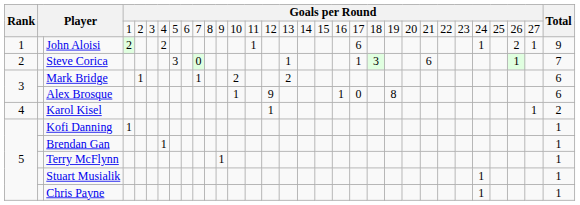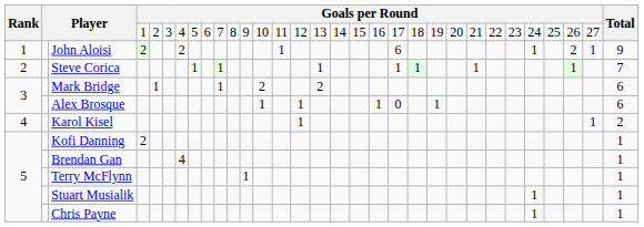 <table class="wikitable" style="text-align:center; line-height: 90%; font-size:90%;">
 <tr>
 <th rowspan="2">Rank</th>
 <th rowspan="2" colspan="2">Player</th>
 <th colspan="27">Goals per Round</th>
 <th rowspan="2">Total</th>
 </tr>
 <tr>
 <td>1</td>
 <td>2</td>
 <td>3</td>
 <td>4</td>
 <td>5</td>
 <td>6</td>
 <td>7</td>
 <td>8</td>
 <td>9</td>
 <td>10</td>
 <td>11</td>
 <td>12</td>
 <td>13</td>
 <td>14</td>
 <td>15</td>
 <td>16</td>
 <td>17</td>
 <td>18</td>
 <td>19</td>
 <td>20</td>
 <td>21</td>
 <td>22</td>
 <td>23</td>
 <td>24</td>
 <td>25</td>
 <td>26</td>
 <td>27</td>
 </tr>
 <tr>
 <td>1</td>
 <td></td>
 <td style="text-align:left;"><a href='#'>John Aloisi</a></td>
 <td style="background:#e0ffe0;">2</td>
 <td></td>
 <td></td>
 <td>2</td>
 <td></td>
 <td></td>
 <td></td>
 <td></td>
 <td></td>
 <td></td>
 <td>1</td>
 <td></td>
 <td></td>
 <td></td>
 <td></td>
 <td></td>
 <td>6</td>
 <td></td>
 <td></td>
 <td></td>
 <td></td>
 <td></td>
 <td></td>
 <td>1</td>
 <td></td>
 <td>2</td>
 <td>1</td>
 <td>9</td>
 </tr>
 <tr>
 <td>2</td>
 <td></td>
 <td style="text-align:left;"><a href='#'>Steve Corica</a></td>
 <td></td>
 <td></td>
 <td></td>
 <td></td>
-<td>3</td>
+<td>1</td>
 <td></td>
-<td style="background:#e0ffe0;">0</td>
+<td style="background:#e0ffe0;">1</td>
 <td></td>
 <td></td>
 <td></td>
 <td></td>
 <td></td>
 <td>1</td>
 <td></td>
 <td></td>
 <td></td>
 <td>1</td>
-<td style="background:#e0ffe0;">3</td>
+<td style="background:#e0ffe0;">1</td>
 <td></td>
 <td></td>
-<td>6</td>
+<td>1</td>
 <td></td>
 <td></td>
 <td></td>
 <td></td>
 <td style="background:#e0ffe0;">1</td>
 <td></td>
 <td>7</td>
 </tr>
 <tr>
 <td rowspan="2">3</td>
 <td></td>
 <td style="text-align:left;"><a href='#'>Mark Bridge</a></td>
 <td></td>
 <td>1</td>
 <td></td>
 <td></td>
 <td></td>
 <td></td>
 <td>1</td>
 <td></td>
 <td></td>
 <td>2</td>
 <td></td>
 <td></td>
 <td>2</td>
 <td></td>
 <td></td>
 <td></td>
 <td></td>
 <td></td>
 <td></td>
 <td></td>
 <td></td>
 <td></td>
 <td></td>
 <td></td>
 <td></td>
 <td></td>
 <td></td>
 <td>6</td>
 </tr>
 <tr>
 <td></td>
 <td style="text-align:left;"><a href='#'>Alex Brosque</a></td>
 <td></td>
 <td></td>
 <td></td>
 <td></td>
 <td></td>
 <td></td>
 <td></td>
 <td></td>
 <td></td>
 <td>1</td>
 <td></td>
-<td>9</td>
+<td>1</td>
 <td></td>
 <td></td>
 <td></td>
 <td>1</td>
 <td>0</td>
 <td></td>
-<td>8</td>
+<td>1</td>
 <td></td>
 <td></td>
 <td></td>
 <td></td>
 <td></td>
 <td></td>
 <td></td>
 <td></td>
 <td>6</td>
 </tr>
 <tr>
 <td>4</td>
 <td></td>
 <td style="text-align:left;"><a href='#'>Karol Kisel</a></td>
 <td></td>
 <td></td>
 <td></td>
 <td></td>
 <td></td>
 <td></td>
 <td></td>
 <td></td>
 <td></td>
 <td></td>
 <td></td>
 <td>1</td>
 <td></td>
 <td></td>
 <td></td>
 <td></td>
 <td></td>
 <td></td>
 <td></td>
 <td></td>
 <td></td>
 <td></td>
 <td></td>
 <td></td>
 <td></td>
 <td></td>
 <td>1</td>
 <td>2</td>
 </tr>
 <tr>
 <td rowspan="5">5</td>
 <td></td>
 <td style="text-align:left;"><a href='#'>Kofi Danning</a></td>
-<td>1</td>
+<td>2</td>
 <td></td>
 <td></td>
 <td></td>
 <td></td>
 <td></td>
 <td></td>
 <td></td>
 <td></td>
 <td></td>
 <td></td>
 <td></td>
 <td></td>
 <td></td>
 <td></td>
 <td></td>
 <td></td>
 <td></td>
 <td></td>
 <td></td>
 <td></td>
 <td></td>
 <td></td>
 <td></td>
 <td></td>
 <td></td>
 <td></td>
 <td>1</td>
 </tr>
 <tr>
 <td></td>
 <td style="text-align:left;"><a href='#'>Brendan Gan</a></td>
 <td></td>
 <td></td>
 <td></td>
-<td>1</td>
+<td>4</td>
 <td></td>
 <td></td>
 <td></td>
 <td></td>
 <td></td>
 <td></td>
 <td></td>
 <td></td>
 <td></td>
 <td></td>
 <td></td>
 <td></td>
 <td></td>
 <td></td>
 <td></td>
 <td></td>
 <td></td>
 <td></td>
 <td></td>
 <td></td>
 <td></td>
 <td></td>
 <td></td>
 <td>1</td>
 </tr>
 <tr>
 <td></td>
 <td style="text-align:left;"><a href='#'>Terry McFlynn</a></td>
 <td></td>
 <td></td>
 <td></td>
 <td></td>
 <td></td>
 <td></td>
 <td></td>
 <td></td>
 <td>1</td>
 <td></td>
 <td></td>
 <td></td>
 <td></td>
 <td></td>
 <td></td>
 <td></td>
 <td></td>
 <td></td>
 <td></td>
 <td></td>
 <td></td>
 <td></td>
 <td></td>
 <td></td>
 <td></td>
 <td></td>
 <td></td>
 <td>1</td>
 </tr>
 <tr>
 <td></td>
 <td style="text-align:left;"><a href='#'>Stuart Musialik</a></td>
 <td></td>
 <td></td>
 <td></td>
 <td></td>
 <td></td>
 <td></td>
 <td></td>
 <td></td>
 <td></td>
 <td></td>
 <td></td>
 <td></td>
 <td></td>
 <td></td>
 <td></td>
 <td></td>
 <td></td>
 <td></td>
 <td></td>
 <td></td>
 <td></td>
 <td></td>
 <td></td>
 <td>1</td>
 <td></td>
 <td></td>
 <td></td>
 <td>1</td>
 </tr>
 <tr>
 <td></td>
 <td style="text-align:left;"><a href='#'>Chris Payne</a></td>
 <td></td>
 <td></td>
 <td></td>
 <td></td>
 <td></td>
 <td></td>
 <td></td>
 <td></td>
 <td></td>
 <td></td>
 <td></td>
 <td></td>
 <td></td>
 <td></td>
 <td></td>
 <td></td>
 <td></td>
 <td></td>
 <td></td>
 <td></td>
 <td></td>
 <td></td>
 <td></td>
 <td>1</td>
 <td></td>
 <td></td>
 <td></td>
 <td>1</td>
 </tr>
 </table>
